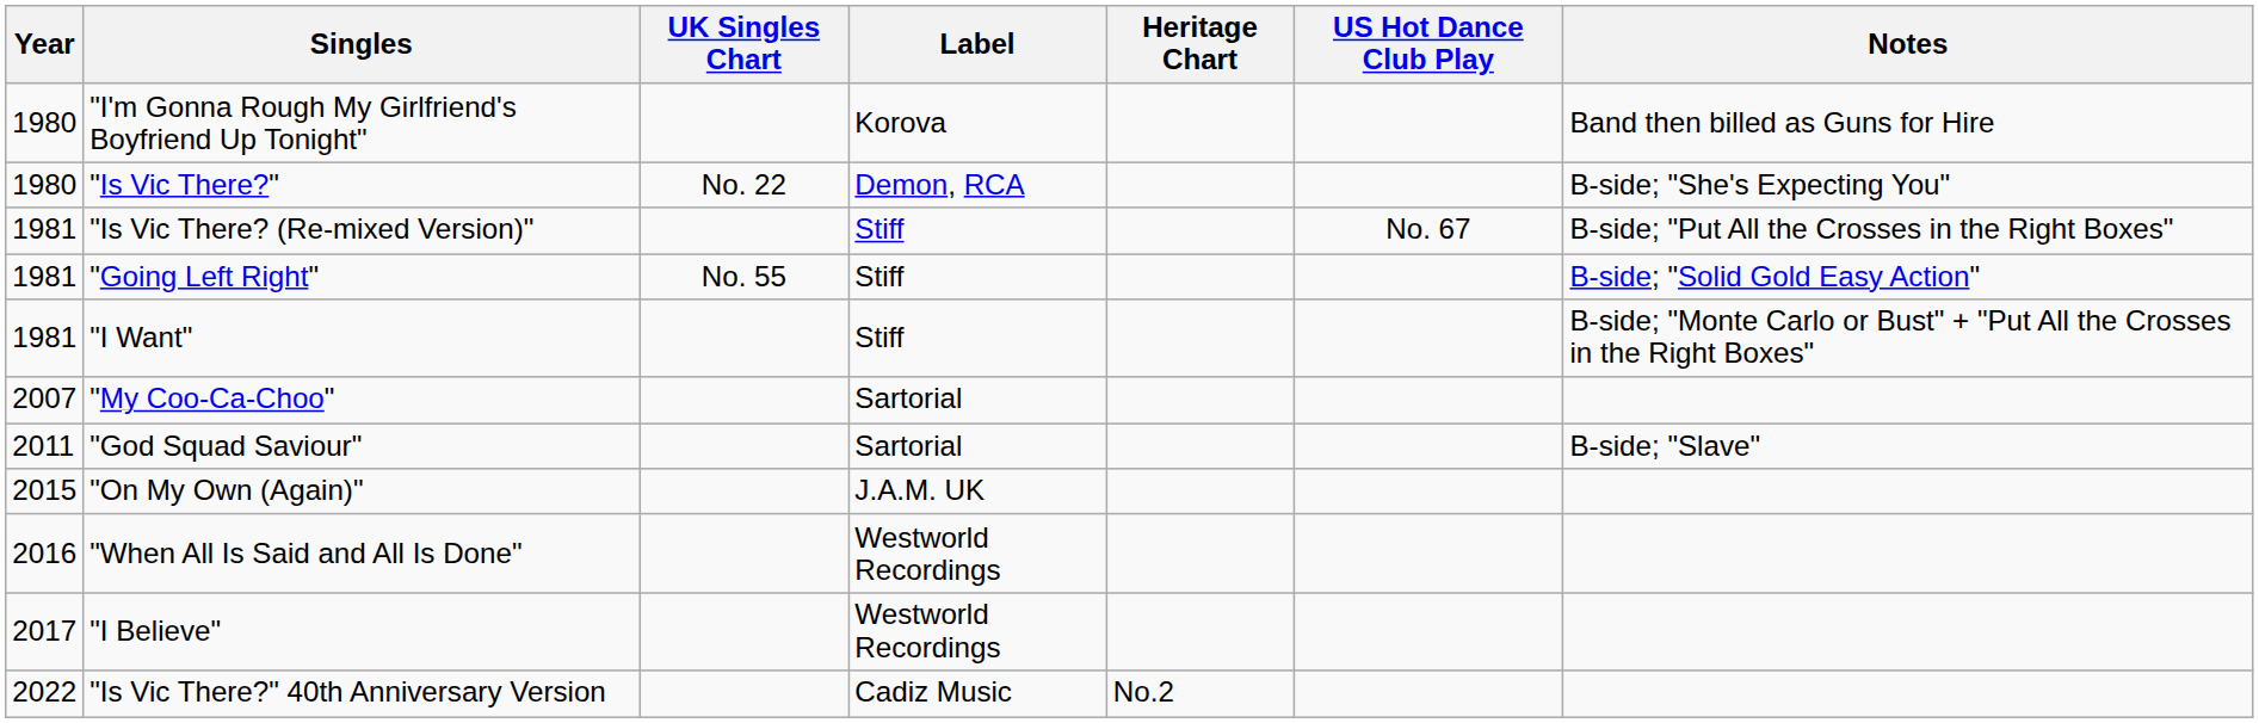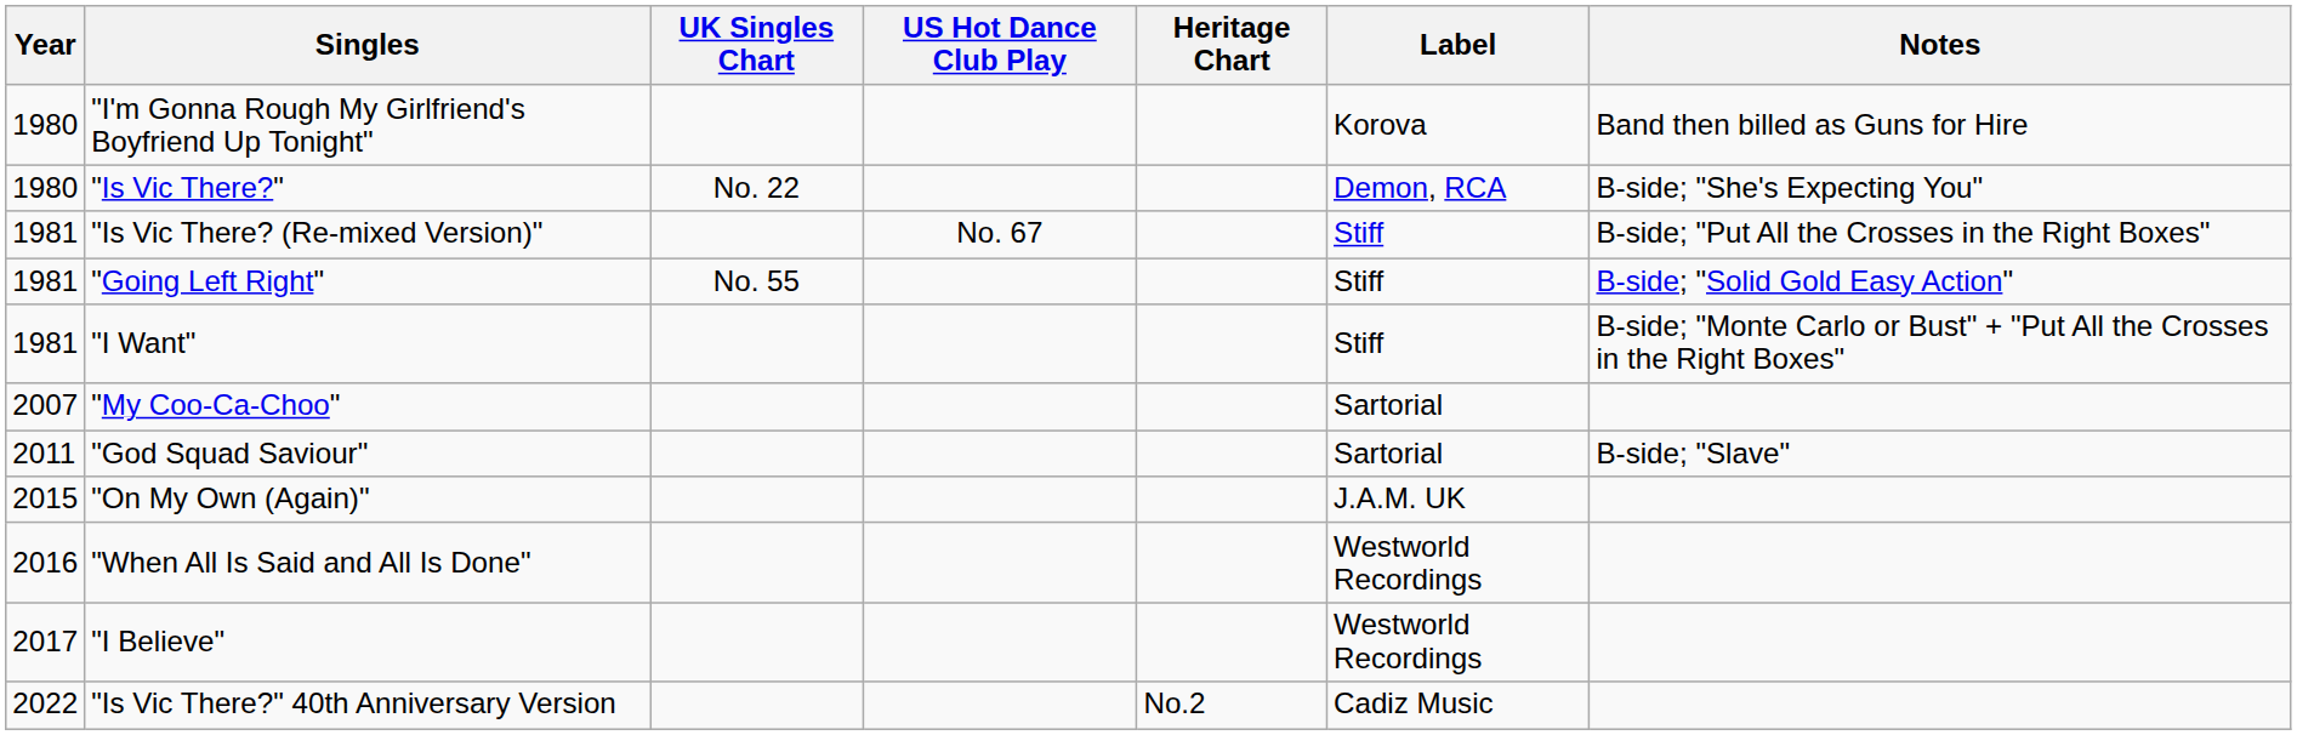 <table class="wikitable">
 <tr>
 <th>Year</th>
 <th>Singles</th>
 <th><a href='#'>UK Singles Chart</a></th>
+<th><a href='#'>US Hot Dance Club Play</a></th>
+<th>Heritage Chart</th>
 <th>Label</th>
-<th>Heritage Chart</th>
-<th><a href='#'>US Hot Dance Club Play</a></th>
 <th>Notes</th>
 </tr>
 <tr>
 <td>1980</td>
 <td>"I'm Gonna Rough My Girlfriend's Boyfriend Up Tonight"</td>
 <td></td>
-<td>Korova</td>
 <td></td>
 <td></td>
+<td>Korova</td>
 <td>Band then billed as Guns for Hire</td>
 </tr>
 <tr>
 <td>1980</td>
 <td>"<a href='#'>Is Vic There?</a>"</td>
 <td style="text-align:center;">No. 22</td>
-<td><a href='#'>Demon</a>, <a href='#'>RCA</a></td>
 <td></td>
 <td></td>
+<td><a href='#'>Demon</a>, <a href='#'>RCA</a></td>
 <td>B-side; "She's Expecting You"</td>
 </tr>
 <tr>
 <td>1981</td>
 <td>"Is Vic There? (Re-mixed Version)"</td>
 <td></td>
+<td style="text-align:center;">No. 67</td>
+<td></td>
 <td><a href='#'>Stiff</a></td>
-<td></td>
-<td style="text-align:center;">No. 67</td>
 <td>B-side; "Put All the Crosses in the Right Boxes"</td>
 </tr>
 <tr>
 <td>1981</td>
 <td>"<a href='#'>Going Left Right</a>"</td>
 <td style="text-align:center;">No. 55</td>
-<td>Stiff</td>
 <td></td>
 <td></td>
+<td>Stiff</td>
 <td><a href='#'>B-side</a>; "<a href='#'>Solid Gold Easy Action</a>"</td>
 </tr>
 <tr>
 <td>1981</td>
 <td>"I Want"</td>
 <td></td>
-<td>Stiff</td>
 <td></td>
 <td></td>
+<td>Stiff</td>
 <td>B-side; "Monte Carlo or Bust" + "Put All the Crosses in the Right Boxes"</td>
 </tr>
 <tr>
 <td>2007</td>
 <td>"<a href='#'>My Coo-Ca-Choo</a>"</td>
 <td></td>
-<td>Sartorial</td>
 <td></td>
 <td></td>
+<td>Sartorial</td>
 <td></td>
 </tr>
 <tr>
 <td>2011</td>
 <td>"God Squad Saviour"</td>
 <td></td>
-<td>Sartorial</td>
 <td></td>
 <td></td>
+<td>Sartorial</td>
 <td>B-side; "Slave"</td>
 </tr>
 <tr>
 <td>2015</td>
 <td>"On My Own (Again)"</td>
 <td></td>
-<td>J.A.M. UK</td>
 <td></td>
 <td></td>
+<td>J.A.M. UK</td>
 <td></td>
 </tr>
 <tr>
 <td>2016</td>
 <td>"When All Is Said and All Is Done"</td>
 <td></td>
-<td>Westworld Recordings</td>
 <td></td>
 <td></td>
+<td>Westworld Recordings</td>
 <td></td>
 </tr>
 <tr>
 <td>2017</td>
 <td>"I Believe"</td>
 <td></td>
-<td>Westworld Recordings</td>
 <td></td>
 <td></td>
+<td>Westworld Recordings</td>
 <td></td>
 </tr>
 <tr>
 <td>2022</td>
 <td>"Is Vic There?" 40th Anniversary Version</td>
 <td></td>
+<td></td>
+<td>No.2</td>
 <td>Cadiz Music</td>
-<td>No.2</td>
-<td></td>
 <td></td>
 </tr>
 </table>
